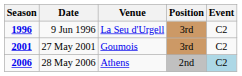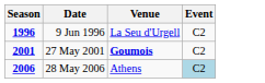 <table class="wikitable" style="text-align:center; font-size:95%;">
 <tr>
 <th>Season</th>
 <th>Date</th>
 <th>Venue</th>
-<th>Position</th>
 <th>Event</th>
 </tr>
 <tr>
 <td><strong><a href='#'>1996</a></strong></td>
 <td align=right>9 Jun 1996</td>
 <td align=left><a href='#'>La Seu d'Urgell</a></td>
-<td bgcolor=cc9966>3rd</td>
 <td>C2</td>
 </tr>
 <tr>
 <td><strong><a href='#'>2001</a></strong></td>
 <td align=right>27 May 2001</td>
-<td align=left><a href='#'>Goumois</a></td>
-<td bgcolor=cc9966>3rd</td>
+<td align=left><strong><a href='#'>Goumois</a></strong></td>
 <td>C2</td>
 </tr>
 <tr>
 <td><strong><a href='#'>2006</a></strong></td>
 <td align=right>28 May 2006</td>
 <td align=left><a href='#'>Athens</a></td>
-<td bgcolor=silver>2nd</td>
 <td style="background: lightblue;">C2</td>
 </tr>
 </table>
